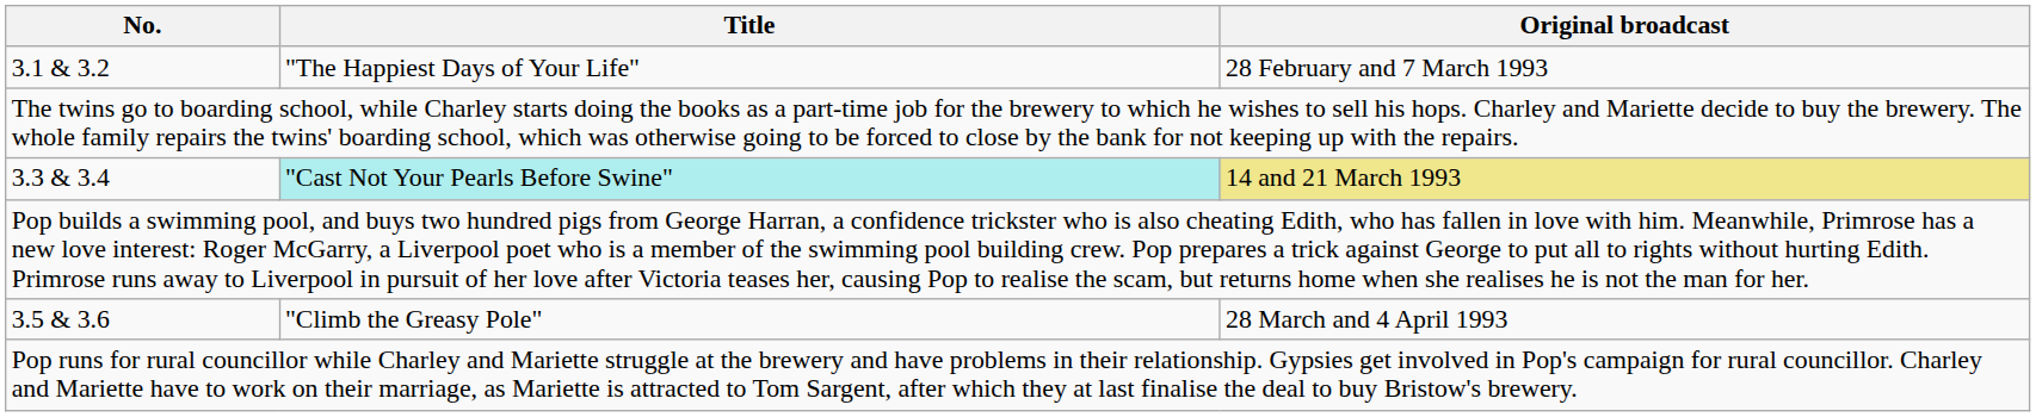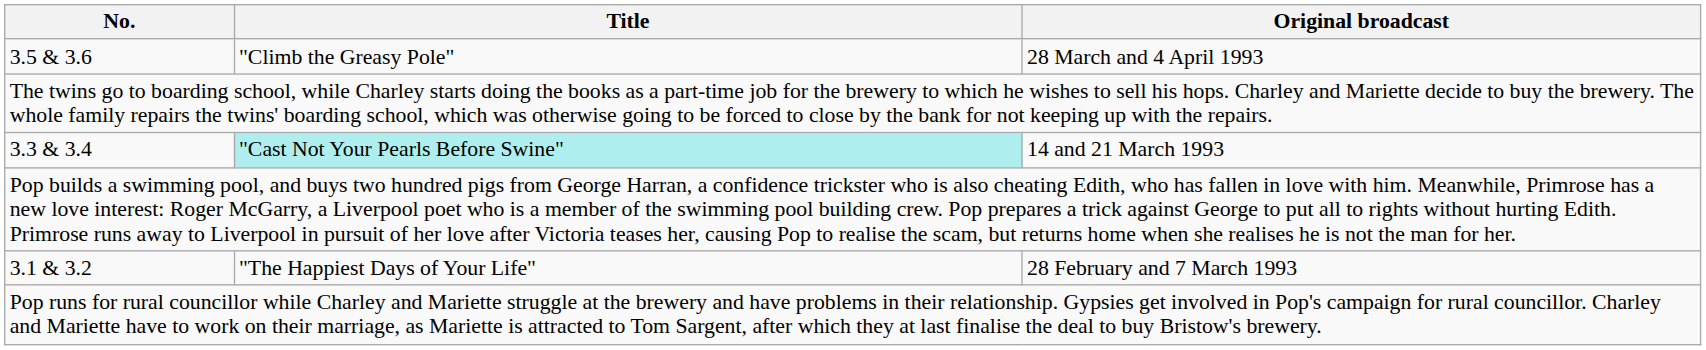 <table class="wikitable">
 <tr>
 <th>No.</th>
 <th>Title</th>
 <th>Original broadcast</th>
 </tr>
 <tr>
-<td>3.1 & 3.2</td>
-<td>"The Happiest Days of Your Life"</td>
-<td>28 February and 7 March 1993</td>
+<td>3.5 & 3.6</td>
+<td>"Climb the Greasy Pole"</td>
+<td>28 March and 4 April 1993</td>
 </tr>
 <tr>
 <td colspan="3">The twins go to boarding school, while Charley starts doing the books as a part-time job for the brewery to which he wishes to sell his hops. Charley and Mariette decide to buy the brewery. The whole family repairs the twins' boarding school, which was otherwise going to be forced to close by the bank for not keeping up with the repairs.</td>
 </tr>
 <tr>
 <td>3.3 & 3.4</td>
 <td style="background: paleturquoise;">"Cast Not Your Pearls Before Swine"</td>
-<td style="background: khaki;">14 and 21 March 1993</td>
+<td>14 and 21 March 1993</td>
 </tr>
 <tr>
 <td colspan="3">Pop builds a swimming pool, and buys two hundred pigs from George Harran, a confidence trickster who is also cheating Edith, who has fallen in love with him. Meanwhile, Primrose has a new love interest: Roger McGarry, a Liverpool poet who is a member of the swimming pool building crew. Pop prepares a trick against George to put all to rights without hurting Edith. Primrose runs away to Liverpool in pursuit of her love after Victoria teases her, causing Pop to realise the scam, but returns home when she realises he is not the man for her.</td>
 </tr>
 <tr>
-<td>3.5 & 3.6</td>
-<td>"Climb the Greasy Pole"</td>
-<td>28 March and 4 April 1993</td>
+<td>3.1 & 3.2</td>
+<td>"The Happiest Days of Your Life"</td>
+<td>28 February and 7 March 1993</td>
 </tr>
 <tr>
 <td colspan="3">Pop runs for rural councillor while Charley and Mariette struggle at the brewery and have problems in their relationship. Gypsies get involved in Pop's campaign for rural councillor. Charley and Mariette have to work on their marriage, as Mariette is attracted to Tom Sargent, after which they at last finalise the deal to buy Bristow's brewery.</td>
 </tr>
 </table>
